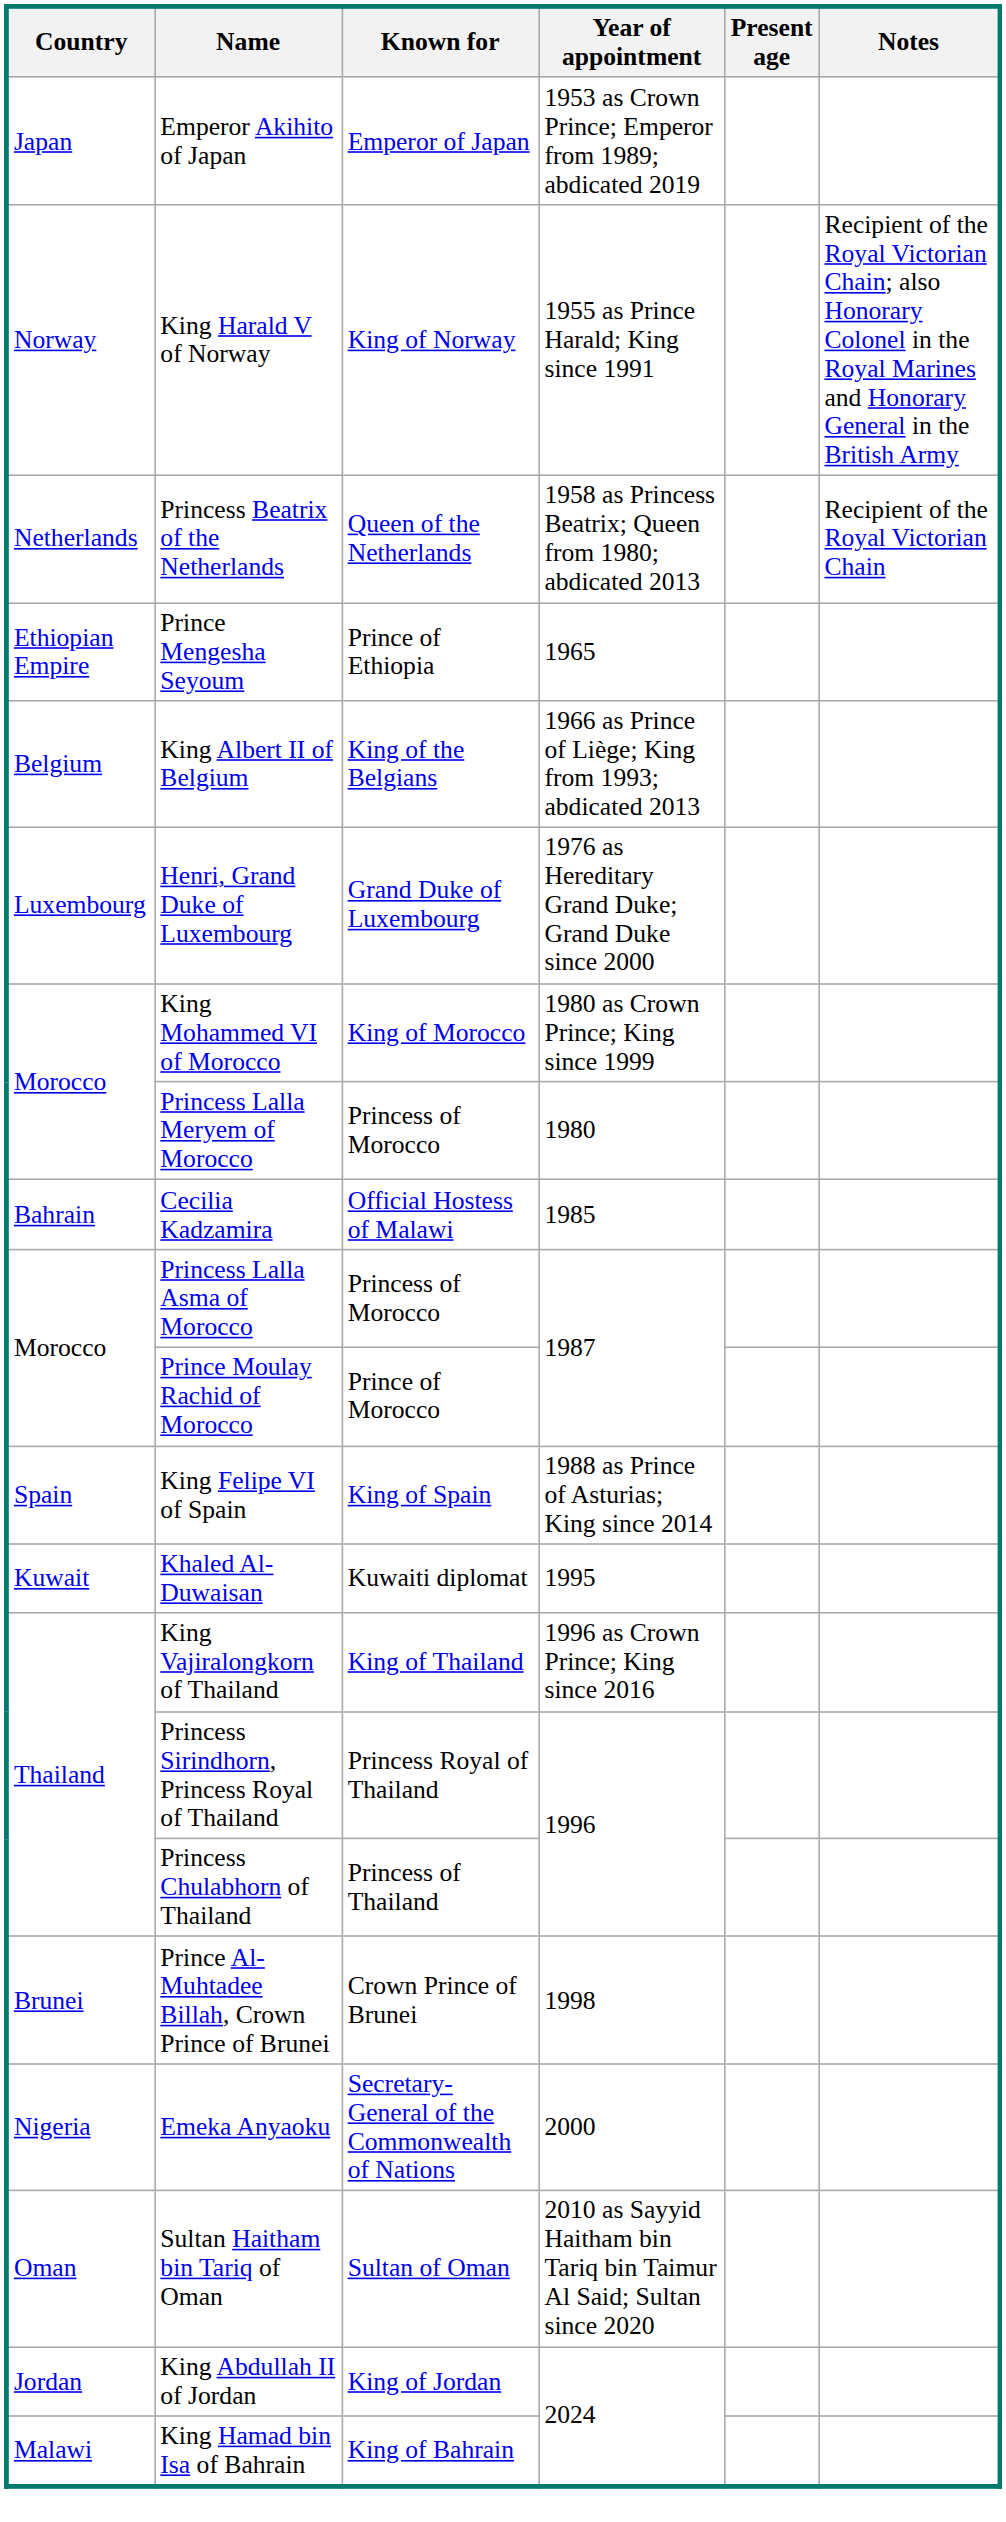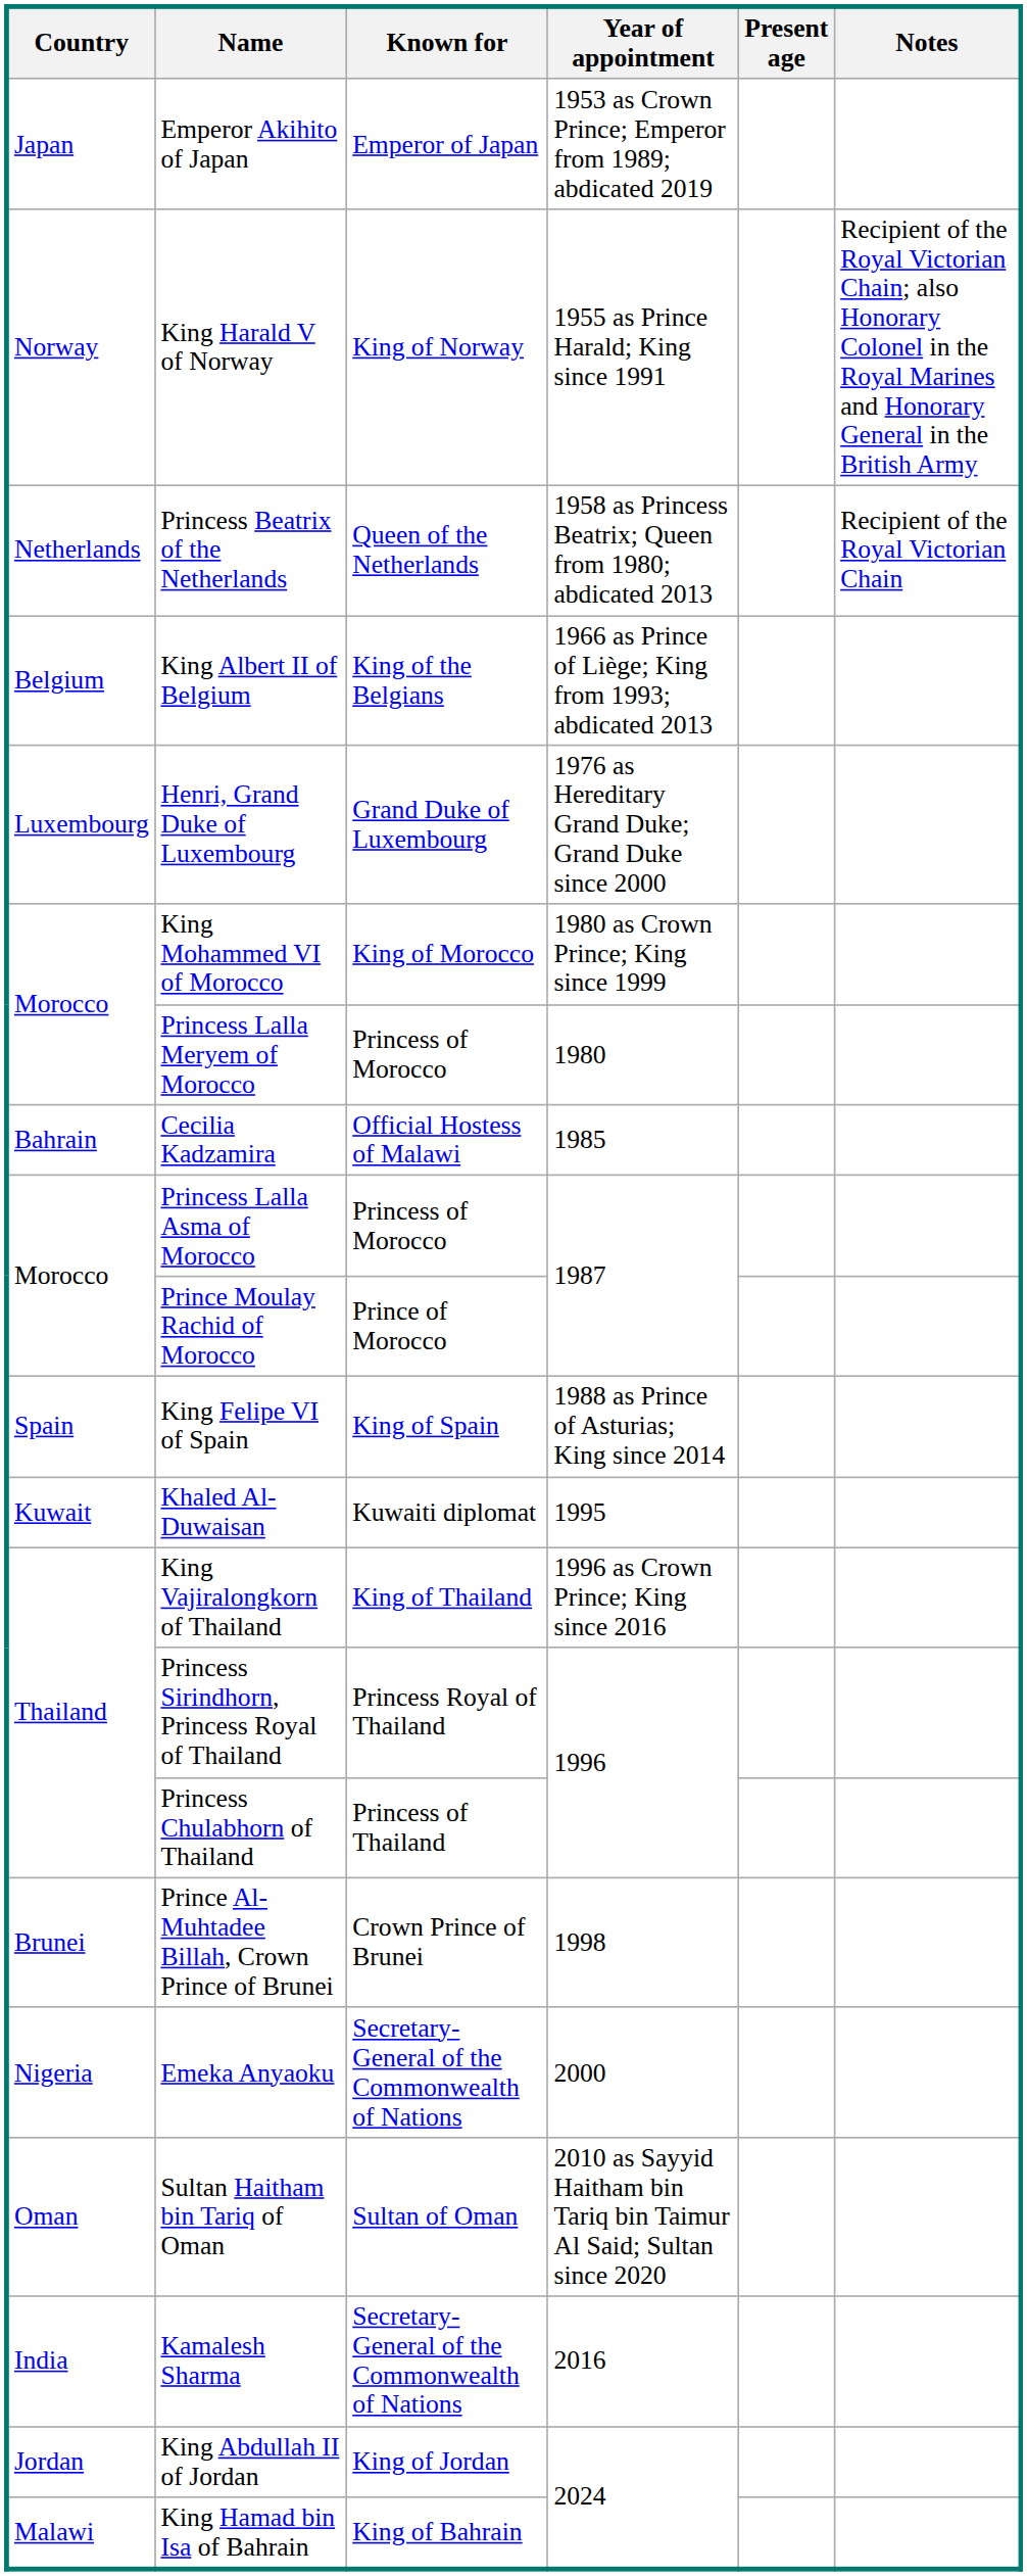 <table class="wikitable" style="width:100%; background:white; border:#01796f solid;">
 <tr>
 <th>Country</th>
 <th>Name</th>
 <th>Known for</th>
 <th><strong>Year of appointment</strong></th>
 <th><strong>Present</strong><br><strong>age</strong></th>
 <th>Notes</th>
 </tr>
 <tr>
 <td><a href='#'>Japan</a></td>
 <td>Emperor <a href='#'>Akihito</a> of Japan </td>
 <td><a href='#'>Emperor of Japan</a></td>
 <td>1953 as Crown Prince; Emperor from 1989; abdicated 2019</td>
 <td></td>
 <td></td>
 </tr>
 <tr>
 <td><a href='#'>Norway</a></td>
 <td>King <a href='#'>Harald V</a> of Norway </td>
 <td><a href='#'>King of Norway</a></td>
 <td>1955 as Prince Harald; King since 1991</td>
 <td></td>
 <td>Recipient of the <a href='#'>Royal Victorian Chain</a>; also <a href='#'>Honorary Colonel</a> in the <a href='#'>Royal Marines</a> and <a href='#'>Honorary General</a> in the <a href='#'>British Army</a></td>
 </tr>
 <tr>
 <td><a href='#'>Netherlands</a></td>
 <td>Princess <a href='#'>Beatrix of the Netherlands</a> </td>
 <td><a href='#'>Queen of the Netherlands</a></td>
 <td>1958 as Princess Beatrix; Queen from 1980; abdicated 2013</td>
 <td></td>
 <td>Recipient of the <a href='#'>Royal Victorian Chain</a></td>
-</tr>
-<tr>
-<td><a href='#'>Ethiopian Empire</a></td>
-<td>Prince <a href='#'>Mengesha Seyoum</a> </td>
-<td>Prince of Ethiopia</td>
-<td>1965</td>
-<td></td>
-<td></td>
 </tr>
 <tr>
 <td><a href='#'>Belgium</a></td>
 <td>King <a href='#'>Albert II of Belgium</a> </td>
 <td><a href='#'>King of the Belgians</a></td>
 <td>1966 as Prince of Liège; King from 1993; abdicated 2013</td>
 <td></td>
 <td></td>
 </tr>
 <tr>
 <td><a href='#'>Luxembourg</a></td>
 <td><a href='#'>Henri, Grand Duke of Luxembourg</a> </td>
 <td><a href='#'>Grand Duke of Luxembourg</a></td>
 <td>1976 as Hereditary Grand Duke; Grand Duke since 2000</td>
 <td></td>
 <td></td>
 </tr>
 <tr>
 <td rowspan="2"><a href='#'>Morocco</a></td>
 <td>King <a href='#'>Mohammed VI of Morocco</a> </td>
 <td><a href='#'>King of Morocco</a></td>
 <td>1980 as Crown Prince; King since 1999</td>
 <td></td>
 <td></td>
 </tr>
 <tr>
 <td><a href='#'>Princess Lalla Meryem of Morocco</a> </td>
 <td>Princess of Morocco</td>
 <td>1980</td>
 <td></td>
 <td></td>
 </tr>
 <tr>
 <td><a href='#'>Bahrain</a></td>
 <td><a href='#'>Cecilia Kadzamira</a> </td>
 <td><a href='#'>Official Hostess of Malawi</a></td>
 <td>1985</td>
 <td></td>
 <td></td>
 </tr>
 <tr>
 <td rowspan="2">Morocco</td>
 <td><a href='#'>Princess Lalla Asma of Morocco</a> </td>
 <td>Princess of Morocco</td>
 <td rowspan="2">1987</td>
 <td></td>
 <td></td>
 </tr>
 <tr>
 <td><a href='#'>Prince Moulay Rachid of Morocco</a> </td>
 <td>Prince of Morocco</td>
 <td></td>
 <td></td>
 </tr>
 <tr>
 <td><a href='#'>Spain</a></td>
 <td>King <a href='#'>Felipe VI</a> of Spain </td>
 <td><a href='#'>King of Spain</a></td>
 <td>1988 as Prince of Asturias; King since 2014</td>
 <td></td>
 <td></td>
 </tr>
 <tr>
 <td><a href='#'>Kuwait</a></td>
 <td><a href='#'>Khaled Al-Duwaisan</a> </td>
 <td>Kuwaiti diplomat</td>
 <td>1995</td>
 <td></td>
 <td></td>
 </tr>
 <tr>
 <td rowspan="3"><a href='#'>Thailand</a></td>
 <td>King <a href='#'>Vajiralongkorn</a> of Thailand </td>
 <td><a href='#'>King of Thailand</a></td>
 <td>1996 as Crown Prince; King since 2016</td>
 <td></td>
 <td></td>
 </tr>
 <tr>
 <td>Princess <a href='#'>Sirindhorn</a>, Princess Royal of Thailand </td>
 <td>Princess Royal of Thailand</td>
 <td rowspan="2">1996</td>
 <td></td>
 <td></td>
 </tr>
 <tr>
 <td>Princess <a href='#'>Chulabhorn</a> of Thailand </td>
 <td>Princess of Thailand</td>
 <td></td>
 <td></td>
 </tr>
 <tr>
 <td><a href='#'>Brunei</a></td>
 <td>Prince <a href='#'>Al-Muhtadee Billah</a>, Crown Prince of Brunei </td>
 <td>Crown Prince of Brunei</td>
 <td>1998</td>
 <td></td>
 <td></td>
 </tr>
 <tr>
 <td><a href='#'>Nigeria</a></td>
 <td><a href='#'>Emeka Anyaoku</a> </td>
 <td><a href='#'>Secretary-General of the Commonwealth of Nations</a></td>
 <td>2000</td>
 <td></td>
 <td></td>
 </tr>
 <tr>
 <td><a href='#'>Oman</a></td>
 <td>Sultan <a href='#'>Haitham bin Tariq</a> of Oman </td>
 <td><a href='#'>Sultan of Oman</a></td>
 <td>2010 as Sayyid Haitham bin Tariq bin Taimur Al Said; Sultan since 2020</td>
 <td></td>
 <td></td>
 </tr>
 <tr>
+<td><a href='#'>India</a></td>
+<td><a href='#'>Kamalesh Sharma</a> </td>
+<td><a href='#'>Secretary-General of the Commonwealth of Nations</a></td>
+<td>2016</td>
+<td></td>
+<td></td>
+</tr>
+<tr>
 <td><a href='#'>Jordan</a></td>
 <td>King <a href='#'>Abdullah II</a> of Jordan </td>
 <td><a href='#'>King of Jordan</a></td>
 <td rowspan="2">2024</td>
 <td></td>
 <td></td>
 </tr>
 <tr>
 <td><a href='#'>Malawi</a></td>
 <td>King <a href='#'>Hamad bin Isa</a> of Bahrain </td>
 <td><a href='#'>King of Bahrain</a></td>
 <td></td>
 <td></td>
 </tr>
 </table>
